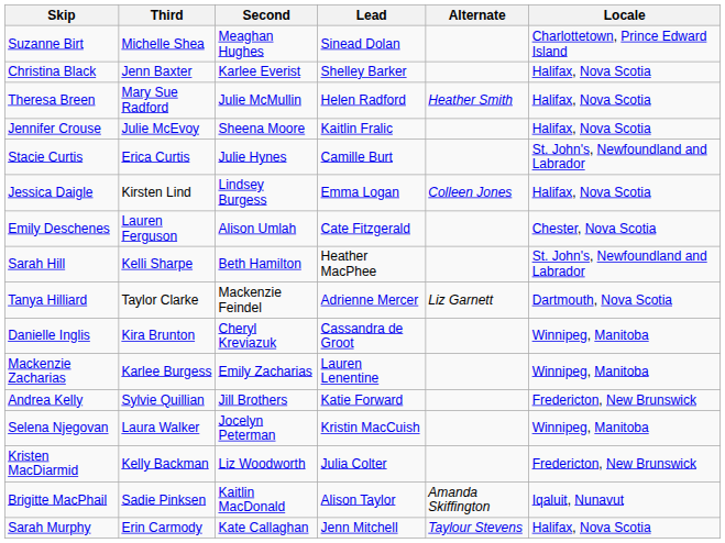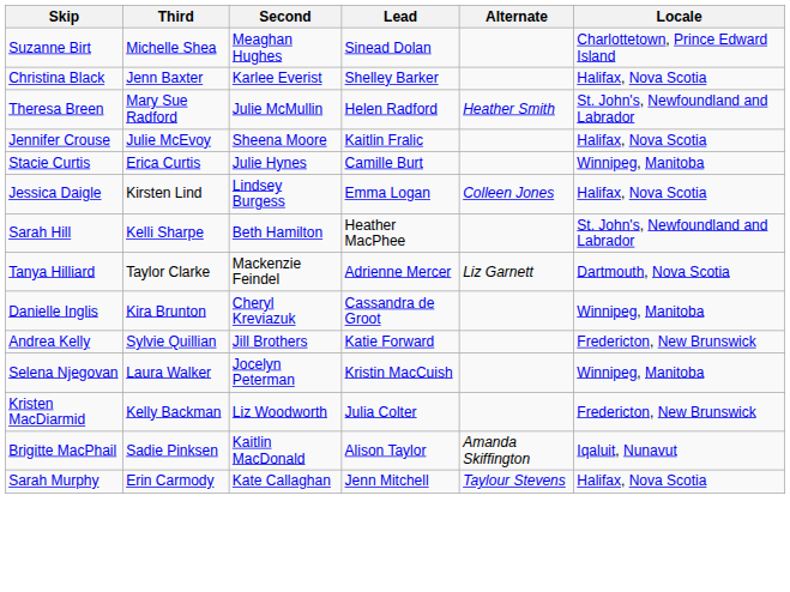 <table class=wikitable>
 <tr>
 <th scope="col">Skip</th>
 <th scope="col">Third</th>
 <th scope="col">Second</th>
 <th scope="col">Lead</th>
 <th scope="col">Alternate</th>
 <th scope="col">Locale</th>
 </tr>
 <tr>
 <td><a href='#'>Suzanne Birt</a></td>
 <td><a href='#'>Michelle Shea</a></td>
 <td><a href='#'>Meaghan Hughes</a></td>
 <td><a href='#'>Sinead Dolan</a></td>
 <td></td>
 <td> <a href='#'>Charlottetown</a>, <a href='#'>Prince Edward Island</a></td>
 </tr>
 <tr>
 <td><a href='#'>Christina Black</a></td>
 <td><a href='#'>Jenn Baxter</a></td>
 <td><a href='#'>Karlee Everist</a></td>
 <td><a href='#'>Shelley Barker</a></td>
 <td></td>
 <td> <a href='#'>Halifax</a>, <a href='#'>Nova Scotia</a></td>
 </tr>
 <tr>
 <td><a href='#'>Theresa Breen</a></td>
 <td><a href='#'>Mary Sue Radford</a></td>
 <td><a href='#'>Julie McMullin</a></td>
 <td><a href='#'>Helen Radford</a></td>
 <td><em><a href='#'>Heather Smith</a></em></td>
-<td> <a href='#'>Halifax</a>, <a href='#'>Nova Scotia</a></td>
+<td> <a href='#'>St. John's</a>, <a href='#'>Newfoundland and Labrador</a></td>
 </tr>
 <tr>
 <td><a href='#'>Jennifer Crouse</a></td>
 <td><a href='#'>Julie McEvoy</a></td>
 <td><a href='#'>Sheena Moore</a></td>
 <td><a href='#'>Kaitlin Fralic</a></td>
 <td></td>
 <td> <a href='#'>Halifax</a>, <a href='#'>Nova Scotia</a></td>
 </tr>
 <tr>
 <td><a href='#'>Stacie Curtis</a></td>
 <td><a href='#'>Erica Curtis</a></td>
 <td><a href='#'>Julie Hynes</a></td>
 <td><a href='#'>Camille Burt</a></td>
 <td></td>
-<td> <a href='#'>St. John's</a>, <a href='#'>Newfoundland and Labrador</a></td>
+<td> <a href='#'>Winnipeg</a>, <a href='#'>Manitoba</a></td>
 </tr>
 <tr>
 <td><a href='#'>Jessica Daigle</a></td>
 <td>Kirsten Lind</td>
 <td><a href='#'>Lindsey Burgess</a></td>
 <td><a href='#'>Emma Logan</a></td>
 <td><em><a href='#'>Colleen Jones</a></em></td>
 <td> <a href='#'>Halifax</a>, <a href='#'>Nova Scotia</a></td>
-</tr>
-<tr>
-<td><a href='#'>Emily Deschenes</a></td>
-<td><a href='#'>Lauren Ferguson</a></td>
-<td><a href='#'>Alison Umlah</a></td>
-<td><a href='#'>Cate Fitzgerald</a></td>
-<td></td>
-<td> <a href='#'>Chester</a>, <a href='#'>Nova Scotia</a></td>
 </tr>
 <tr>
 <td><a href='#'>Sarah Hill</a></td>
 <td><a href='#'>Kelli Sharpe</a></td>
 <td><a href='#'>Beth Hamilton</a></td>
 <td>Heather MacPhee</td>
 <td></td>
 <td> <a href='#'>St. John's</a>, <a href='#'>Newfoundland and Labrador</a></td>
 </tr>
 <tr>
 <td><a href='#'>Tanya Hilliard</a></td>
 <td>Taylor Clarke</td>
 <td>Mackenzie Feindel</td>
 <td><a href='#'>Adrienne Mercer</a></td>
 <td><em>Liz Garnett</em></td>
 <td> <a href='#'>Dartmouth</a>, <a href='#'>Nova Scotia</a></td>
 </tr>
 <tr>
 <td><a href='#'>Danielle Inglis</a></td>
 <td><a href='#'>Kira Brunton</a></td>
 <td><a href='#'>Cheryl Kreviazuk</a></td>
 <td><a href='#'>Cassandra de Groot</a></td>
-<td></td>
-<td> <a href='#'>Winnipeg</a>, <a href='#'>Manitoba</a></td>
-</tr>
-<tr>
-<td><a href='#'>Mackenzie Zacharias</a></td>
-<td><a href='#'>Karlee Burgess</a></td>
-<td><a href='#'>Emily Zacharias</a></td>
-<td><a href='#'>Lauren Lenentine</a></td>
 <td></td>
 <td> <a href='#'>Winnipeg</a>, <a href='#'>Manitoba</a></td>
 </tr>
 <tr>
 <td><a href='#'>Andrea Kelly</a></td>
 <td><a href='#'>Sylvie Quillian</a></td>
 <td><a href='#'>Jill Brothers</a></td>
 <td><a href='#'>Katie Forward</a></td>
 <td></td>
 <td> <a href='#'>Fredericton</a>, <a href='#'>New Brunswick</a></td>
 </tr>
 <tr>
 <td><a href='#'>Selena Njegovan</a></td>
 <td><a href='#'>Laura Walker</a></td>
 <td><a href='#'>Jocelyn Peterman</a></td>
 <td><a href='#'>Kristin MacCuish</a></td>
 <td></td>
 <td> <a href='#'>Winnipeg</a>, <a href='#'>Manitoba</a></td>
 </tr>
 <tr>
 <td><a href='#'>Kristen MacDiarmid</a></td>
 <td><a href='#'>Kelly Backman</a></td>
 <td><a href='#'>Liz Woodworth</a></td>
 <td><a href='#'>Julia Colter</a></td>
 <td></td>
 <td> <a href='#'>Fredericton</a>, <a href='#'>New Brunswick</a></td>
 </tr>
 <tr>
 <td><a href='#'>Brigitte MacPhail</a></td>
 <td><a href='#'>Sadie Pinksen</a></td>
 <td><a href='#'>Kaitlin MacDonald</a></td>
 <td><a href='#'>Alison Taylor</a></td>
 <td><em>Amanda Skiffington</em></td>
 <td> <a href='#'>Iqaluit</a>, <a href='#'>Nunavut</a></td>
 </tr>
 <tr>
 <td><a href='#'>Sarah Murphy</a></td>
 <td><a href='#'>Erin Carmody</a></td>
 <td><a href='#'>Kate Callaghan</a></td>
 <td><a href='#'>Jenn Mitchell</a></td>
 <td><em><a href='#'>Taylour Stevens</a></em></td>
 <td> <a href='#'>Halifax</a>, <a href='#'>Nova Scotia</a></td>
 </tr>
 </table>
